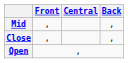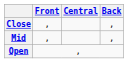 <table class="wikitable">
 <tr>
 <th></th>
 <th><a href='#'>Front</a></th>
 <th><a href='#'>Central</a></th>
 <th><a href='#'>Back</a></th>
 </tr>
 <tr>
+<th><a href='#'>Close</a></th>
+<td align="center">, </td>
+<td></td>
+<td align="center">, </td>
+</tr>
+<tr>
 <th><a href='#'>Mid</a></th>
 <td align="center">, </td>
 <td align="center"></td>
-<td align="center">, </td>
-</tr>
-<tr>
-<th><a href='#'>Close</a></th>
-<td align="center">, </td>
-<td></td>
 <td align="center">, </td>
 </tr>
 <tr>
 <th><a href='#'>Open</a></th>
 <td colspan="3" align="center">, </td>
 </tr>
 </table>
